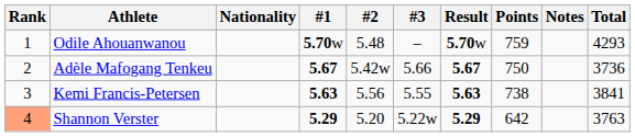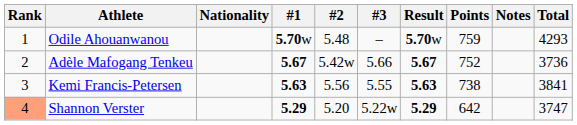 <table class="wikitable sortable" style="text-align:center">
 <tr>
 <th>Rank</th>
 <th>Athlete</th>
 <th>Nationality</th>
 <th>#1</th>
 <th>#2</th>
 <th>#3</th>
 <th>Result</th>
 <th>Points</th>
 <th>Notes</th>
 <th>Total</th>
 </tr>
 <tr>
 <td>1</td>
 <td align=left><a href='#'>Odile Ahouanwanou</a></td>
 <td align=left></td>
 <td><strong>5.70</strong>w</td>
 <td>5.48</td>
 <td>–</td>
 <td><strong>5.70</strong>w</td>
 <td>759</td>
 <td></td>
 <td>4293</td>
 </tr>
 <tr>
 <td>2</td>
 <td align=left><a href='#'>Adèle Mafogang Tenkeu</a></td>
 <td align=left></td>
 <td><strong>5.67</strong></td>
 <td>5.42w</td>
 <td>5.66</td>
 <td><strong>5.67</strong></td>
-<td>750</td>
+<td>752</td>
 <td></td>
 <td>3736</td>
 </tr>
 <tr>
 <td>3</td>
 <td align=left><a href='#'>Kemi Francis-Petersen</a></td>
 <td align=left></td>
 <td><strong>5.63</strong></td>
 <td>5.56</td>
 <td>5.55</td>
 <td><strong>5.63</strong></td>
 <td>738</td>
 <td></td>
 <td>3841</td>
 </tr>
 <tr>
 <td style="background: lightsalmon;">4</td>
 <td align=left><a href='#'>Shannon Verster</a></td>
 <td align=left></td>
 <td><strong>5.29</strong></td>
 <td>5.20</td>
 <td>5.22w</td>
 <td><strong>5.29</strong></td>
 <td>642</td>
 <td></td>
-<td>3763</td>
+<td>3747</td>
 </tr>
 </table>
